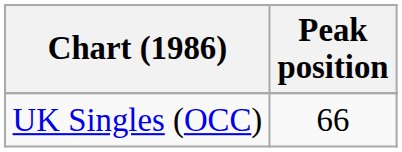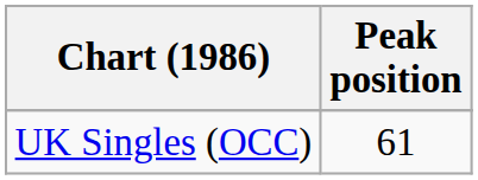 <table class="wikitable sortable plainrowheaders">
 <tr>
 <th>Chart (1986)</th>
 <th>Peak<br>position</th>
 </tr>
 <tr>
 </tr>
 <tr>
 <td><a href='#'>UK Singles</a> (<a href='#'>OCC</a>)</td>
-<td align="center">66</td>
+<td align="center">61</td>
 </tr>
 </table>
